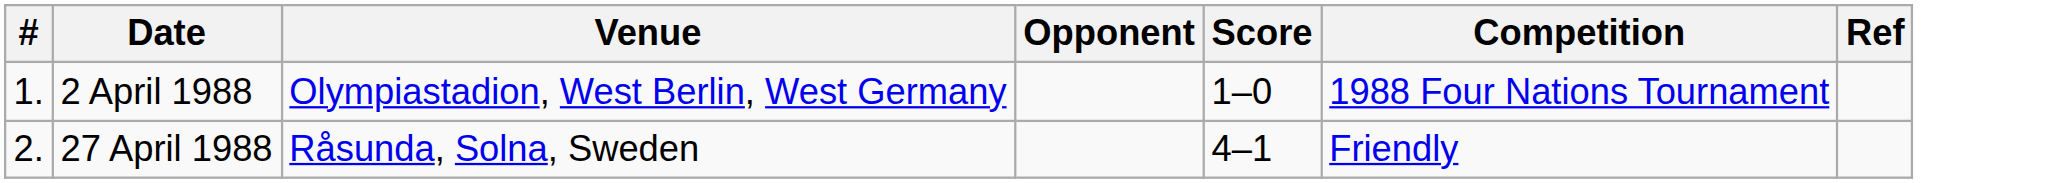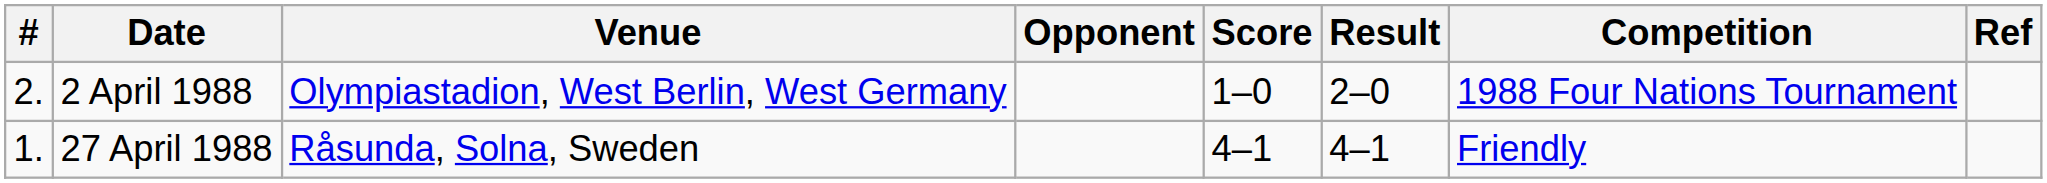 <table class="wikitable">
 <tr>
 <th>#</th>
 <th>Date</th>
 <th>Venue</th>
 <th>Opponent</th>
 <th>Score</th>
+<th>Result</th>
 <th>Competition</th>
 <th>Ref</th>
 </tr>
 <tr>
-<td>1.</td>
+<td>2.</td>
 <td>2 April 1988</td>
 <td><a href='#'>Olympiastadion</a>, <a href='#'>West Berlin</a>, <a href='#'>West Germany</a></td>
 <td></td>
 <td>1–0</td>
+<td>2–0</td>
 <td><a href='#'>1988 Four Nations Tournament</a></td>
 <td></td>
 </tr>
 <tr>
-<td>2.</td>
+<td>1.</td>
 <td>27 April 1988</td>
 <td><a href='#'>Råsunda</a>, <a href='#'>Solna</a>, Sweden</td>
 <td></td>
+<td>4–1</td>
 <td>4–1</td>
 <td><a href='#'>Friendly</a></td>
 <td></td>
 </tr>
 </table>
